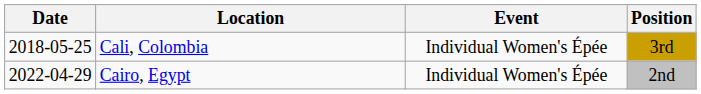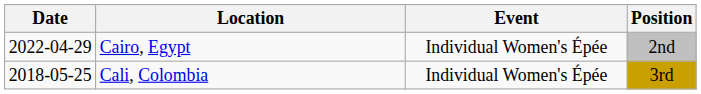 <table class="wikitable" style="text-align:center;">
 <tr>
 <th>Date</th>
 <th style="width:17em">Location</th>
 <th style="width:12em">Event</th>
 <th>Position</th>
 </tr>
 <tr>
+<td>2022-04-29</td>
+<td rowspan="1" align="left"> <a href='#'>Cairo</a>, <a href='#'>Egypt</a></td>
+<td>Individual Women's Épée</td>
+<td bgcolor="silver">2nd</td>
+</tr>
+<tr>
 <td>2018-05-25</td>
 <td rowspan="1" align="left"> <a href='#'>Cali</a>, <a href='#'>Colombia</a></td>
 <td>Individual Women's Épée</td>
 <td bgcolor="caramel">3rd</td>
 </tr>
-<tr>
-<td>2022-04-29</td>
-<td rowspan="1" align="left"> <a href='#'>Cairo</a>, <a href='#'>Egypt</a></td>
-<td>Individual Women's Épée</td>
-<td bgcolor="silver">2nd</td>
-</tr>
 </table>
